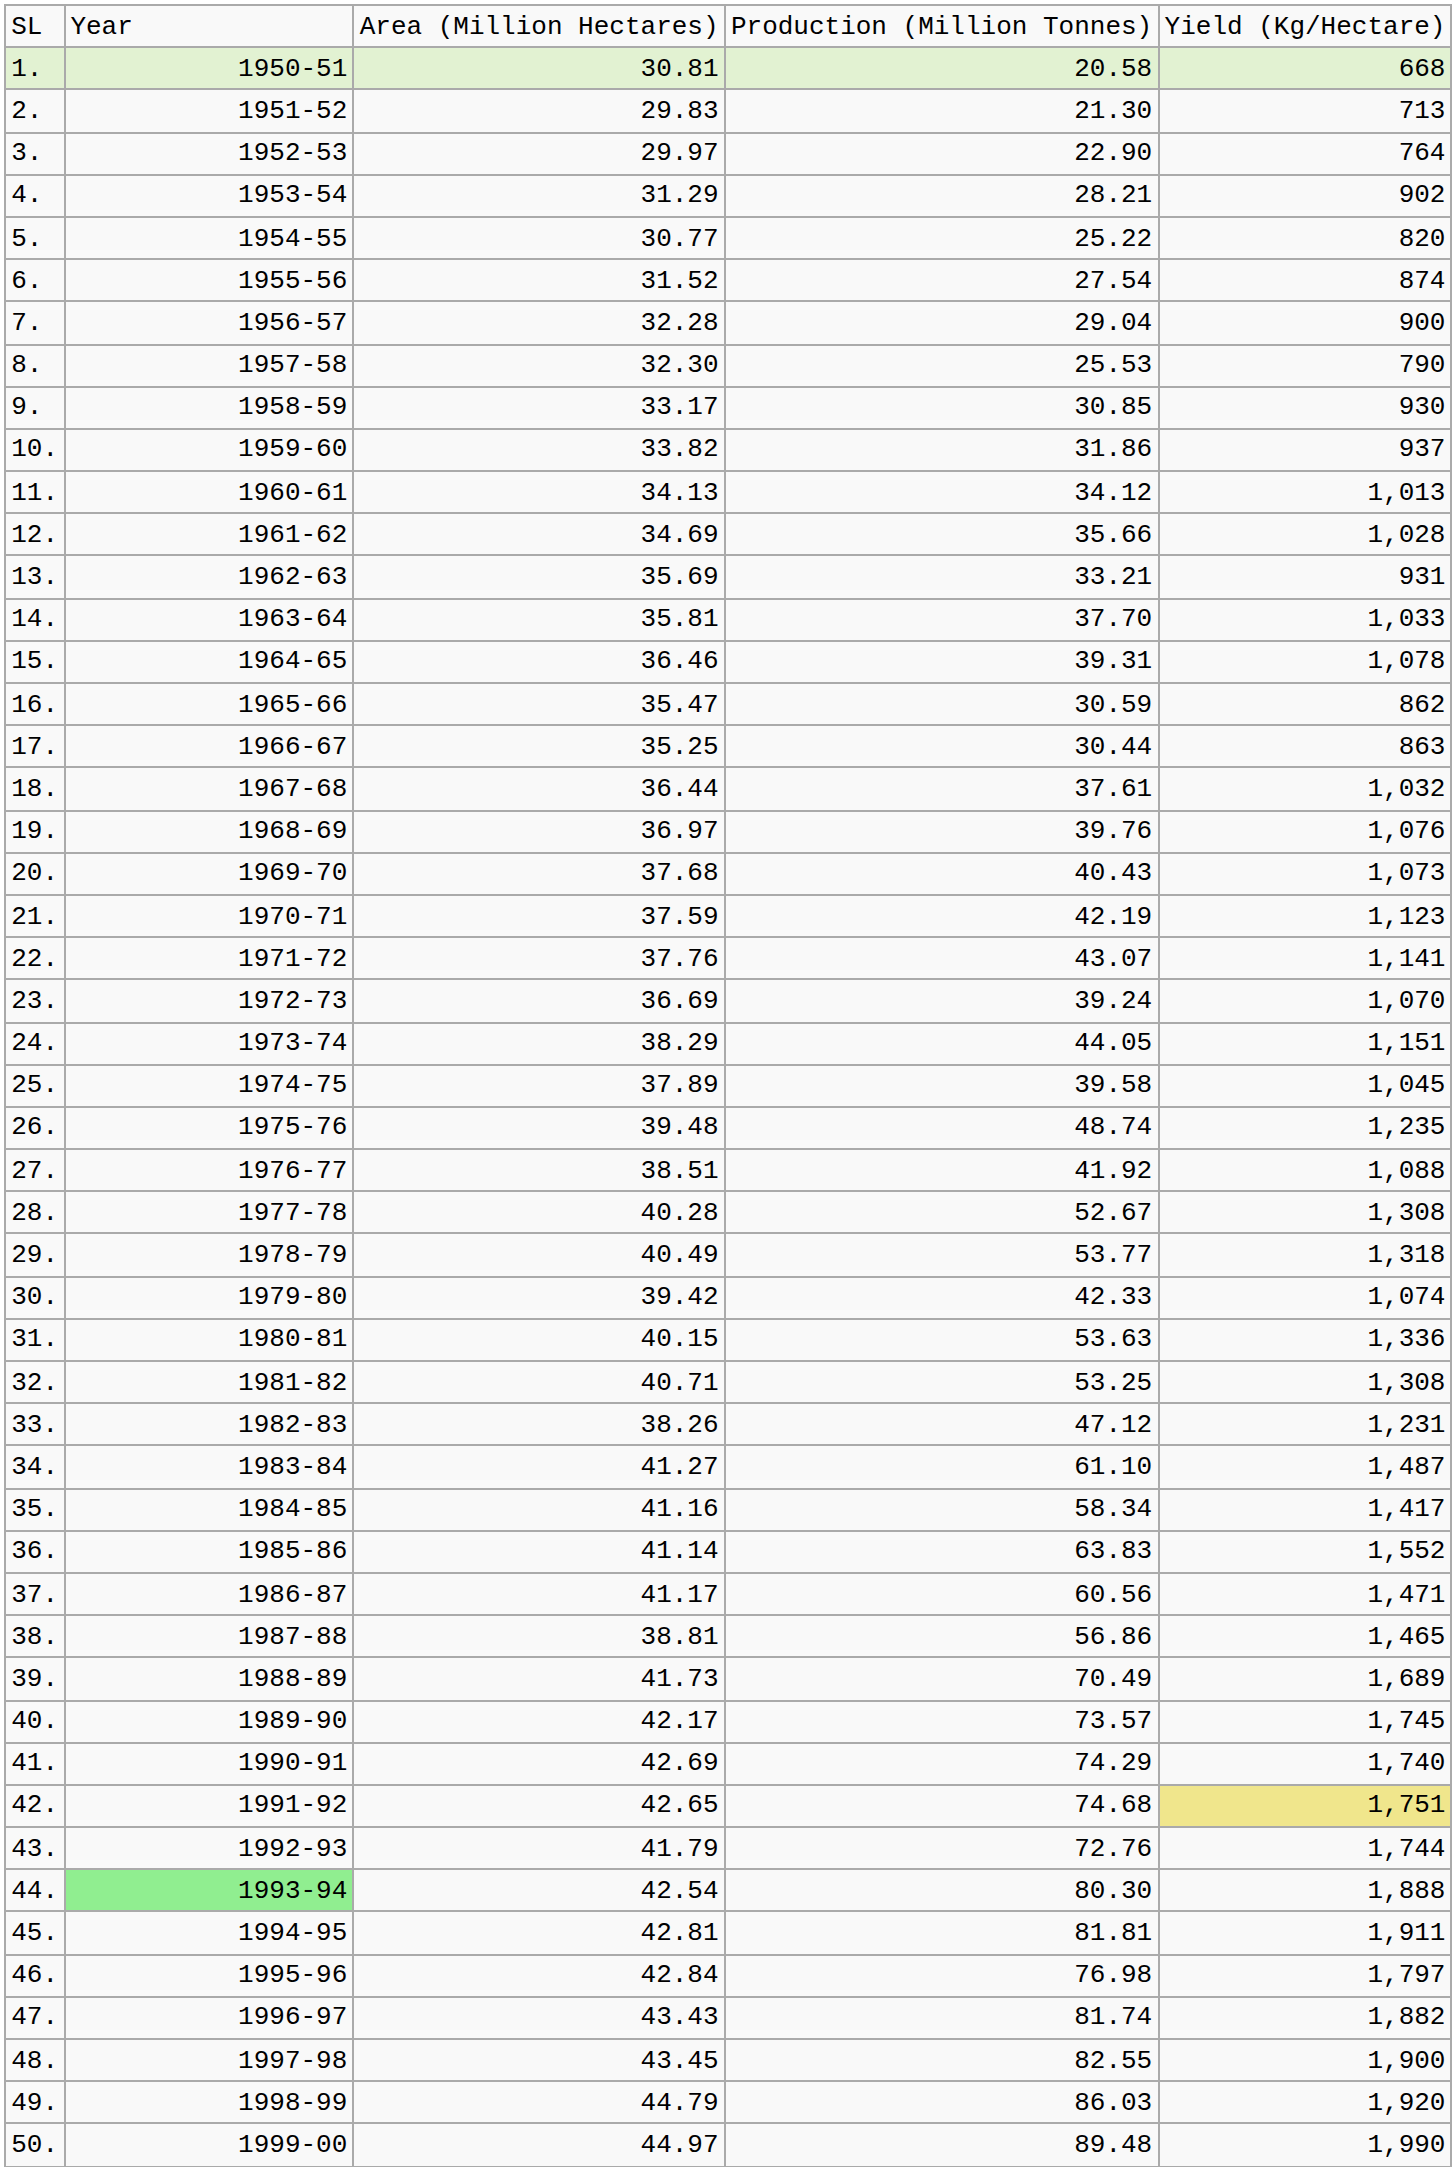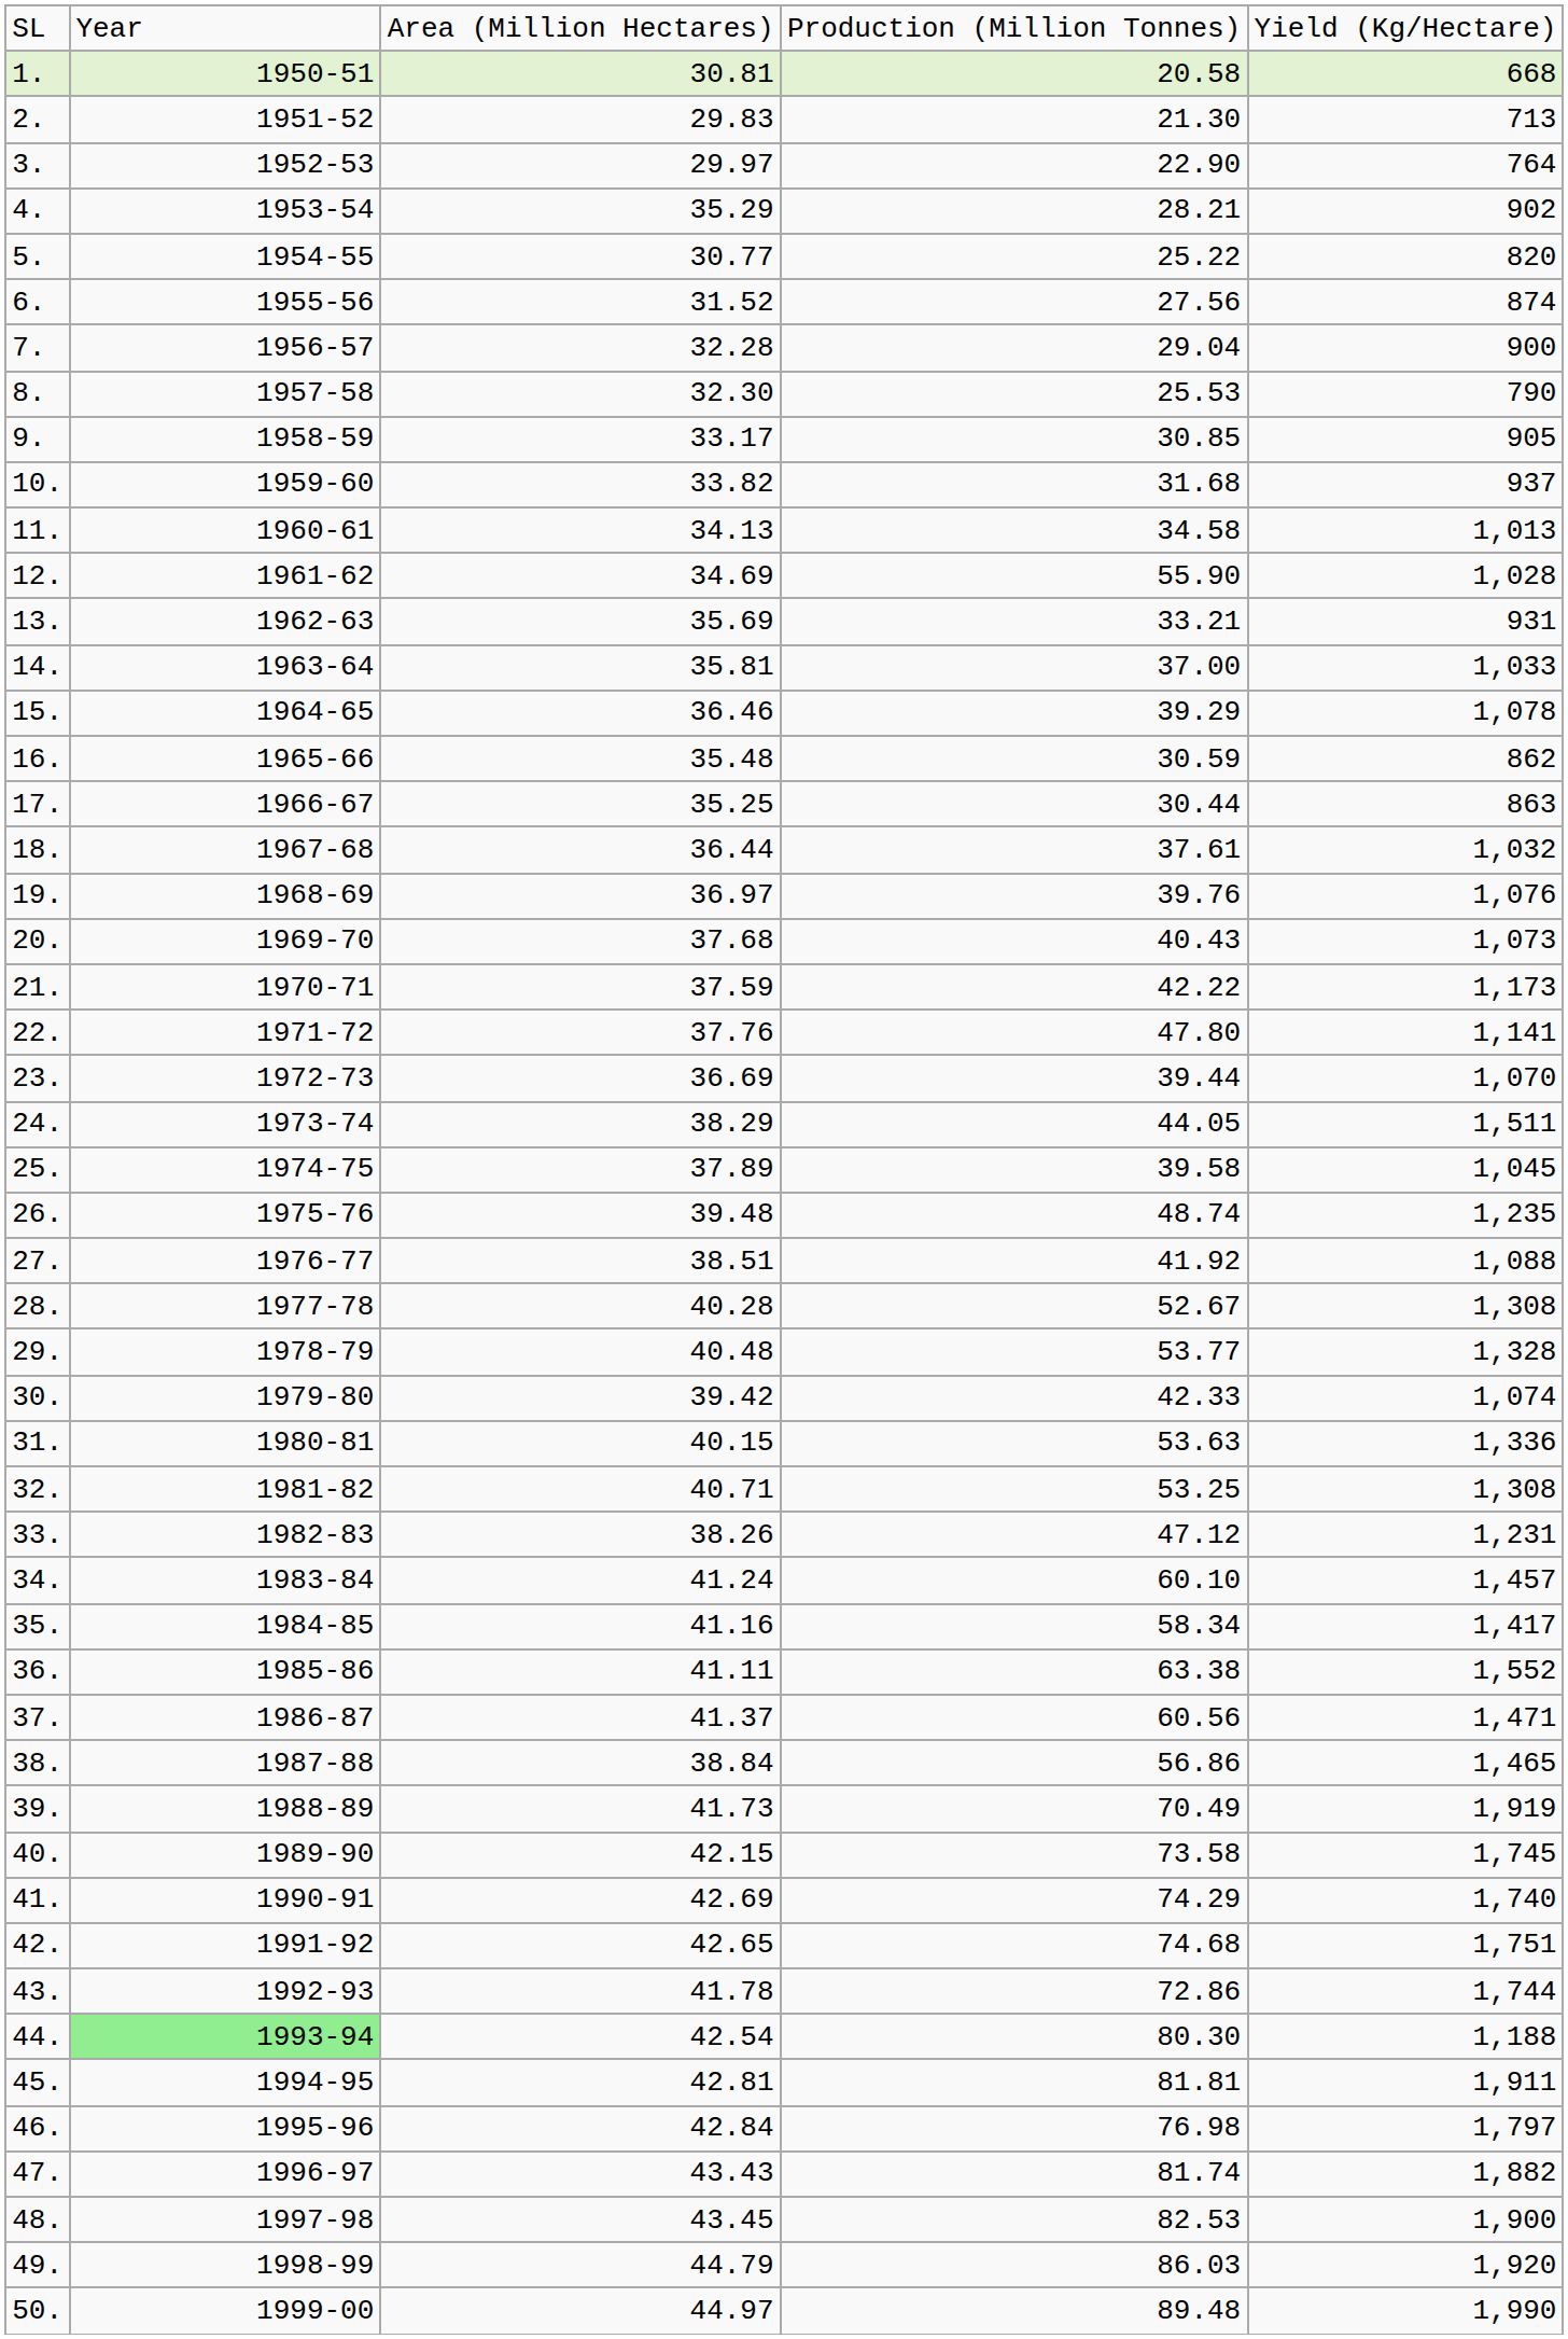 <table class="wikitable">
 <tr .>
 </tr>
 <tr>
 <td>SL</td>
 <td style="width: 20%;">Year</td>
 <td>Area (Million Hectares)</td>
 <td>Production (Million Tonnes)</td>
 <td>Yield (Kg/Hectare)</td>
 </tr>
 <tr align="right" bgcolor="#e2f2d2">
 <td align=left>1.</td>
 <td>1950-51</td>
 <td>30.81</td>
 <td>20.58</td>
 <td>668</td>
 </tr>
 <tr align=right>
 <td align=left>2.</td>
 <td>1951-52</td>
 <td>29.83</td>
 <td>21.30</td>
 <td>713</td>
 </tr>
 <tr align=right>
 <td align=left>3.</td>
 <td>1952-53</td>
 <td>29.97</td>
 <td>22.90</td>
 <td>764</td>
 </tr>
 <tr align=right>
 <td align=left>4.</td>
 <td>1953-54</td>
-<td>31.29</td>
+<td>35.29</td>
 <td>28.21</td>
 <td>902</td>
 </tr>
 <tr align=right>
 <td align=left>5.</td>
 <td>1954-55</td>
 <td>30.77</td>
 <td>25.22</td>
 <td>820</td>
 </tr>
 <tr align=right>
 <td align=left>6.</td>
 <td>1955-56</td>
 <td>31.52</td>
-<td>27.54</td>
+<td>27.56</td>
 <td>874</td>
 </tr>
 <tr align=right>
 <td align=left>7.</td>
 <td>1956-57</td>
 <td>32.28</td>
 <td>29.04</td>
 <td>900</td>
 </tr>
 <tr align=right>
 <td align=left>8.</td>
 <td>1957-58</td>
 <td>32.30</td>
 <td>25.53</td>
 <td>790</td>
 </tr>
 <tr align=right>
 <td align=left>9.</td>
 <td>1958-59</td>
 <td>33.17</td>
 <td>30.85</td>
-<td>930</td>
+<td>905</td>
 </tr>
 <tr align=right>
 <td align=left>10.</td>
 <td>1959-60</td>
 <td>33.82</td>
-<td>31.86</td>
+<td>31.68</td>
 <td>937</td>
 </tr>
 <tr align=right>
 <td align=left>11.</td>
 <td>1960-61</td>
 <td>34.13</td>
-<td>34.12</td>
+<td>34.58</td>
 <td>1,013</td>
 </tr>
 <tr align=right>
 <td align=left>12.</td>
 <td>1961-62</td>
 <td>34.69</td>
-<td>35.66</td>
+<td>55.90</td>
 <td>1,028</td>
 </tr>
 <tr align=right>
 <td align=left>13.</td>
 <td>1962-63</td>
 <td>35.69</td>
 <td>33.21</td>
 <td>931</td>
 </tr>
 <tr align=right>
 <td align=left>14.</td>
 <td>1963-64</td>
 <td>35.81</td>
-<td>37.70</td>
+<td>37.00</td>
 <td>1,033</td>
 </tr>
 <tr align=right>
 <td align=left>15.</td>
 <td>1964-65</td>
 <td>36.46</td>
-<td>39.31</td>
+<td>39.29</td>
 <td>1,078</td>
 </tr>
 <tr align=right>
 <td align=left>16.</td>
 <td>1965-66</td>
-<td>35.47</td>
+<td>35.48</td>
 <td>30.59</td>
 <td>862</td>
 </tr>
 <tr align=right>
 <td align=left>17.</td>
 <td>1966-67</td>
 <td>35.25</td>
 <td>30.44</td>
 <td>863</td>
 </tr>
 <tr align=right>
 <td align=left>18.</td>
 <td>1967-68</td>
 <td>36.44</td>
 <td>37.61</td>
 <td>1,032</td>
 </tr>
 <tr align=right>
 <td align=left>19.</td>
 <td>1968-69</td>
 <td>36.97</td>
 <td>39.76</td>
 <td>1,076</td>
 </tr>
 <tr align=right>
 <td align=left>20.</td>
 <td>1969-70</td>
 <td>37.68</td>
 <td>40.43</td>
 <td>1,073</td>
 </tr>
 <tr align=right>
 <td align=left>21.</td>
 <td>1970-71</td>
 <td>37.59</td>
-<td>42.19</td>
-<td>1,123</td>
+<td>42.22</td>
+<td>1,173</td>
 </tr>
 <tr align=right>
 <td align=left>22.</td>
 <td>1971-72</td>
 <td>37.76</td>
-<td>43.07</td>
+<td>47.80</td>
 <td>1,141</td>
 </tr>
 <tr align=right>
 <td align=left>23.</td>
 <td>1972-73</td>
 <td>36.69</td>
-<td>39.24</td>
+<td>39.44</td>
 <td>1,070</td>
 </tr>
 <tr align=right>
 <td align=left>24.</td>
 <td>1973-74</td>
 <td>38.29</td>
 <td>44.05</td>
-<td>1,151</td>
+<td>1,511</td>
 </tr>
 <tr align=right>
 <td align=left>25.</td>
 <td>1974-75</td>
 <td>37.89</td>
 <td>39.58</td>
 <td>1,045</td>
 </tr>
 <tr align=right>
 <td align=left>26.</td>
 <td>1975-76</td>
 <td>39.48</td>
 <td>48.74</td>
 <td>1,235</td>
 </tr>
 <tr align=right>
 <td align=left>27.</td>
 <td>1976-77</td>
 <td>38.51</td>
 <td>41.92</td>
 <td>1,088</td>
 </tr>
 <tr align=right>
 <td align=left>28.</td>
 <td>1977-78</td>
 <td>40.28</td>
 <td>52.67</td>
 <td>1,308</td>
 </tr>
 <tr align=right>
 <td align=left>29.</td>
 <td>1978-79</td>
-<td>40.49</td>
+<td>40.48</td>
 <td>53.77</td>
-<td>1,318</td>
+<td>1,328</td>
 </tr>
 <tr align=right>
 <td align=left>30.</td>
 <td>1979-80</td>
 <td>39.42</td>
 <td>42.33</td>
 <td>1,074</td>
 </tr>
 <tr align=right>
 <td align=left>31.</td>
 <td>1980-81</td>
 <td>40.15</td>
 <td>53.63</td>
 <td>1,336</td>
 </tr>
 <tr align=right>
 <td align=left>32.</td>
 <td>1981-82</td>
 <td>40.71</td>
 <td>53.25</td>
 <td>1,308</td>
 </tr>
 <tr align=right>
 <td align=left>33.</td>
 <td>1982-83</td>
 <td>38.26</td>
 <td>47.12</td>
 <td>1,231</td>
 </tr>
 <tr align=right>
 <td align=left>34.</td>
 <td>1983-84</td>
-<td>41.27</td>
-<td>61.10</td>
-<td>1,487</td>
+<td>41.24</td>
+<td>60.10</td>
+<td>1,457</td>
 </tr>
 <tr align=right>
 <td align=left>35.</td>
 <td>1984-85</td>
 <td>41.16</td>
 <td>58.34</td>
 <td>1,417</td>
 </tr>
 <tr align=right>
 <td align=left>36.</td>
 <td>1985-86</td>
-<td>41.14</td>
-<td>63.83</td>
+<td>41.11</td>
+<td>63.38</td>
 <td>1,552</td>
 </tr>
 <tr align=right>
 <td align=left>37.</td>
 <td>1986-87</td>
-<td>41.17</td>
+<td>41.37</td>
 <td>60.56</td>
 <td>1,471</td>
 </tr>
 <tr align=right>
 <td align=left>38.</td>
 <td>1987-88</td>
-<td>38.81</td>
+<td>38.84</td>
 <td>56.86</td>
 <td>1,465</td>
 </tr>
 <tr align=right>
 <td align=left>39.</td>
 <td>1988-89</td>
 <td>41.73</td>
 <td>70.49</td>
-<td>1,689</td>
+<td>1,919</td>
 </tr>
 <tr align=right>
 <td align=left>40.</td>
 <td>1989-90</td>
-<td>42.17</td>
-<td>73.57</td>
+<td>42.15</td>
+<td>73.58</td>
 <td>1,745</td>
 </tr>
 <tr align=right>
 <td align=left>41.</td>
 <td>1990-91</td>
 <td>42.69</td>
 <td>74.29</td>
 <td>1,740</td>
 </tr>
 <tr align=right>
 <td align=left>42.</td>
 <td>1991-92</td>
 <td>42.65</td>
 <td>74.68</td>
-<td style="background: khaki;">1,751</td>
+<td>1,751</td>
 </tr>
 <tr align=right>
 <td align=left>43.</td>
 <td>1992-93</td>
-<td>41.79</td>
-<td>72.76</td>
+<td>41.78</td>
+<td>72.86</td>
 <td>1,744</td>
 </tr>
 <tr align=right>
 <td align=left>44.</td>
 <td style="background: lightgreen;">1993-94</td>
 <td>42.54</td>
 <td>80.30</td>
-<td>1,888</td>
+<td>1,188</td>
 </tr>
 <tr align=right>
 <td align=left>45.</td>
 <td>1994-95</td>
 <td>42.81</td>
 <td>81.81</td>
 <td>1,911</td>
 </tr>
 <tr align=right>
 <td align=left>46.</td>
 <td>1995-96</td>
 <td>42.84</td>
 <td>76.98</td>
 <td>1,797</td>
 </tr>
 <tr align=right>
 <td align=left>47.</td>
 <td>1996-97</td>
 <td>43.43</td>
 <td>81.74</td>
 <td>1,882</td>
 </tr>
 <tr align=right>
 <td align=left>48.</td>
 <td>1997-98</td>
 <td>43.45</td>
-<td>82.55</td>
+<td>82.53</td>
 <td>1,900</td>
 </tr>
 <tr align=right>
 <td align=left>49.</td>
 <td>1998-99</td>
 <td>44.79</td>
 <td>86.03</td>
 <td>1,920</td>
 </tr>
 <tr align=right>
 <td align=left>50.</td>
 <td>1999-00</td>
 <td>44.97</td>
 <td>89.48</td>
 <td>1,990</td>
 </tr>
 </table>
